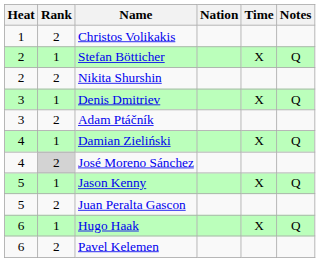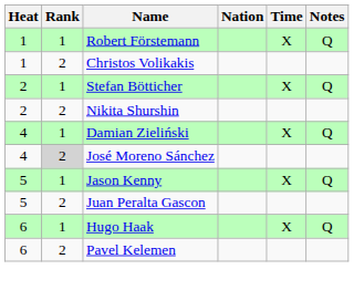 <table class="wikitable sortable" style="text-align:center">
 <tr>
 <th>Heat</th>
 <th>Rank</th>
 <th>Name</th>
 <th>Nation</th>
 <th>Time</th>
 <th>Notes</th>
+</tr>
+<tr bgcolor=bbffbb>
+<td>1</td>
+<td>1</td>
+<td align=left><a href='#'>Robert Förstemann</a></td>
+<td align=left></td>
+<td>X</td>
+<td>Q</td>
 </tr>
 <tr>
 <td>1</td>
 <td>2</td>
 <td align=left><a href='#'>Christos Volikakis</a></td>
 <td align=left></td>
 <td></td>
 <td></td>
 </tr>
 <tr bgcolor=bbffbb>
 <td>2</td>
 <td>1</td>
 <td align=left><a href='#'>Stefan Bötticher</a></td>
 <td align=left></td>
 <td>X</td>
 <td>Q</td>
 </tr>
 <tr>
 <td>2</td>
 <td>2</td>
 <td align=left><a href='#'>Nikita Shurshin</a></td>
-<td align=left></td>
-<td></td>
-<td></td>
-</tr>
-<tr bgcolor=bbffbb>
-<td>3</td>
-<td>1</td>
-<td align=left><a href='#'>Denis Dmitriev</a></td>
-<td align=left></td>
-<td>X</td>
-<td>Q</td>
-</tr>
-<tr>
-<td>3</td>
-<td>2</td>
-<td align=left><a href='#'>Adam Ptáčník</a></td>
 <td align=left></td>
 <td></td>
 <td></td>
 </tr>
 <tr bgcolor=bbffbb>
 <td>4</td>
 <td>1</td>
 <td align=left><a href='#'>Damian Zieliński</a></td>
 <td align=left></td>
 <td>X</td>
 <td>Q</td>
 </tr>
 <tr>
 <td>4</td>
 <td style="background: lightgrey;">2</td>
 <td align=left><a href='#'>José Moreno Sánchez</a></td>
 <td align=left></td>
 <td></td>
 <td></td>
 </tr>
 <tr bgcolor=bbffbb>
 <td>5</td>
 <td>1</td>
 <td align=left><a href='#'>Jason Kenny</a></td>
 <td align=left></td>
 <td>X</td>
 <td>Q</td>
 </tr>
 <tr>
 <td>5</td>
 <td>2</td>
 <td align=left><a href='#'>Juan Peralta Gascon</a></td>
 <td align=left></td>
 <td></td>
 <td></td>
 </tr>
 <tr bgcolor=bbffbb>
 <td>6</td>
 <td>1</td>
 <td align=left><a href='#'>Hugo Haak</a></td>
 <td align=left></td>
 <td>X</td>
 <td>Q</td>
 </tr>
 <tr>
 <td>6</td>
 <td>2</td>
 <td align=left><a href='#'>Pavel Kelemen</a></td>
 <td align=left></td>
 <td></td>
 <td></td>
 </tr>
 </table>
